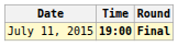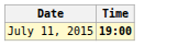 <table class="wikitable">
 <tr>
 <th>Date</th>
 <th>Time</th>
-<th>Round</th>
 </tr>
 <tr style=background:lemonchiffon>
 <td>July 11, 2015</td>
 <td><strong>19:00</strong></td>
-<td><strong>Final</strong></td>
 </tr>
 </table>
